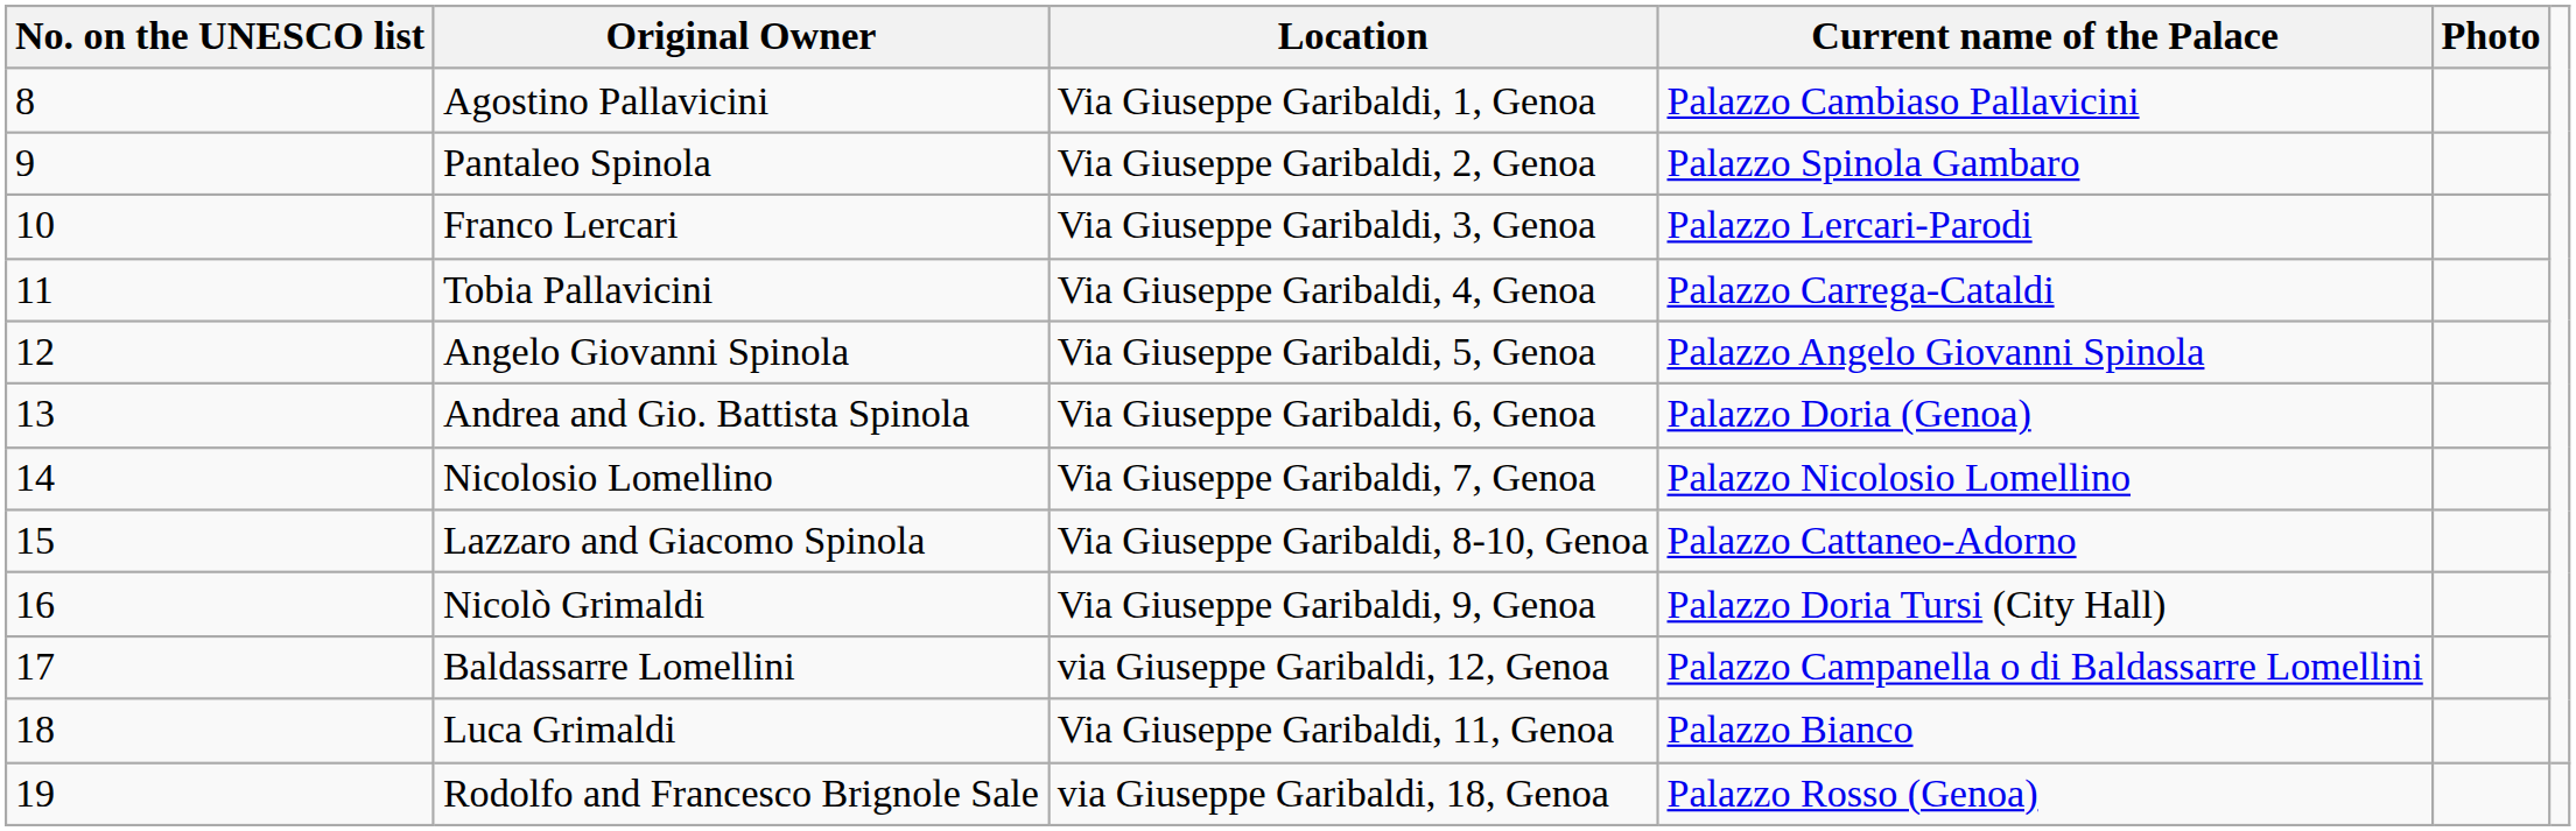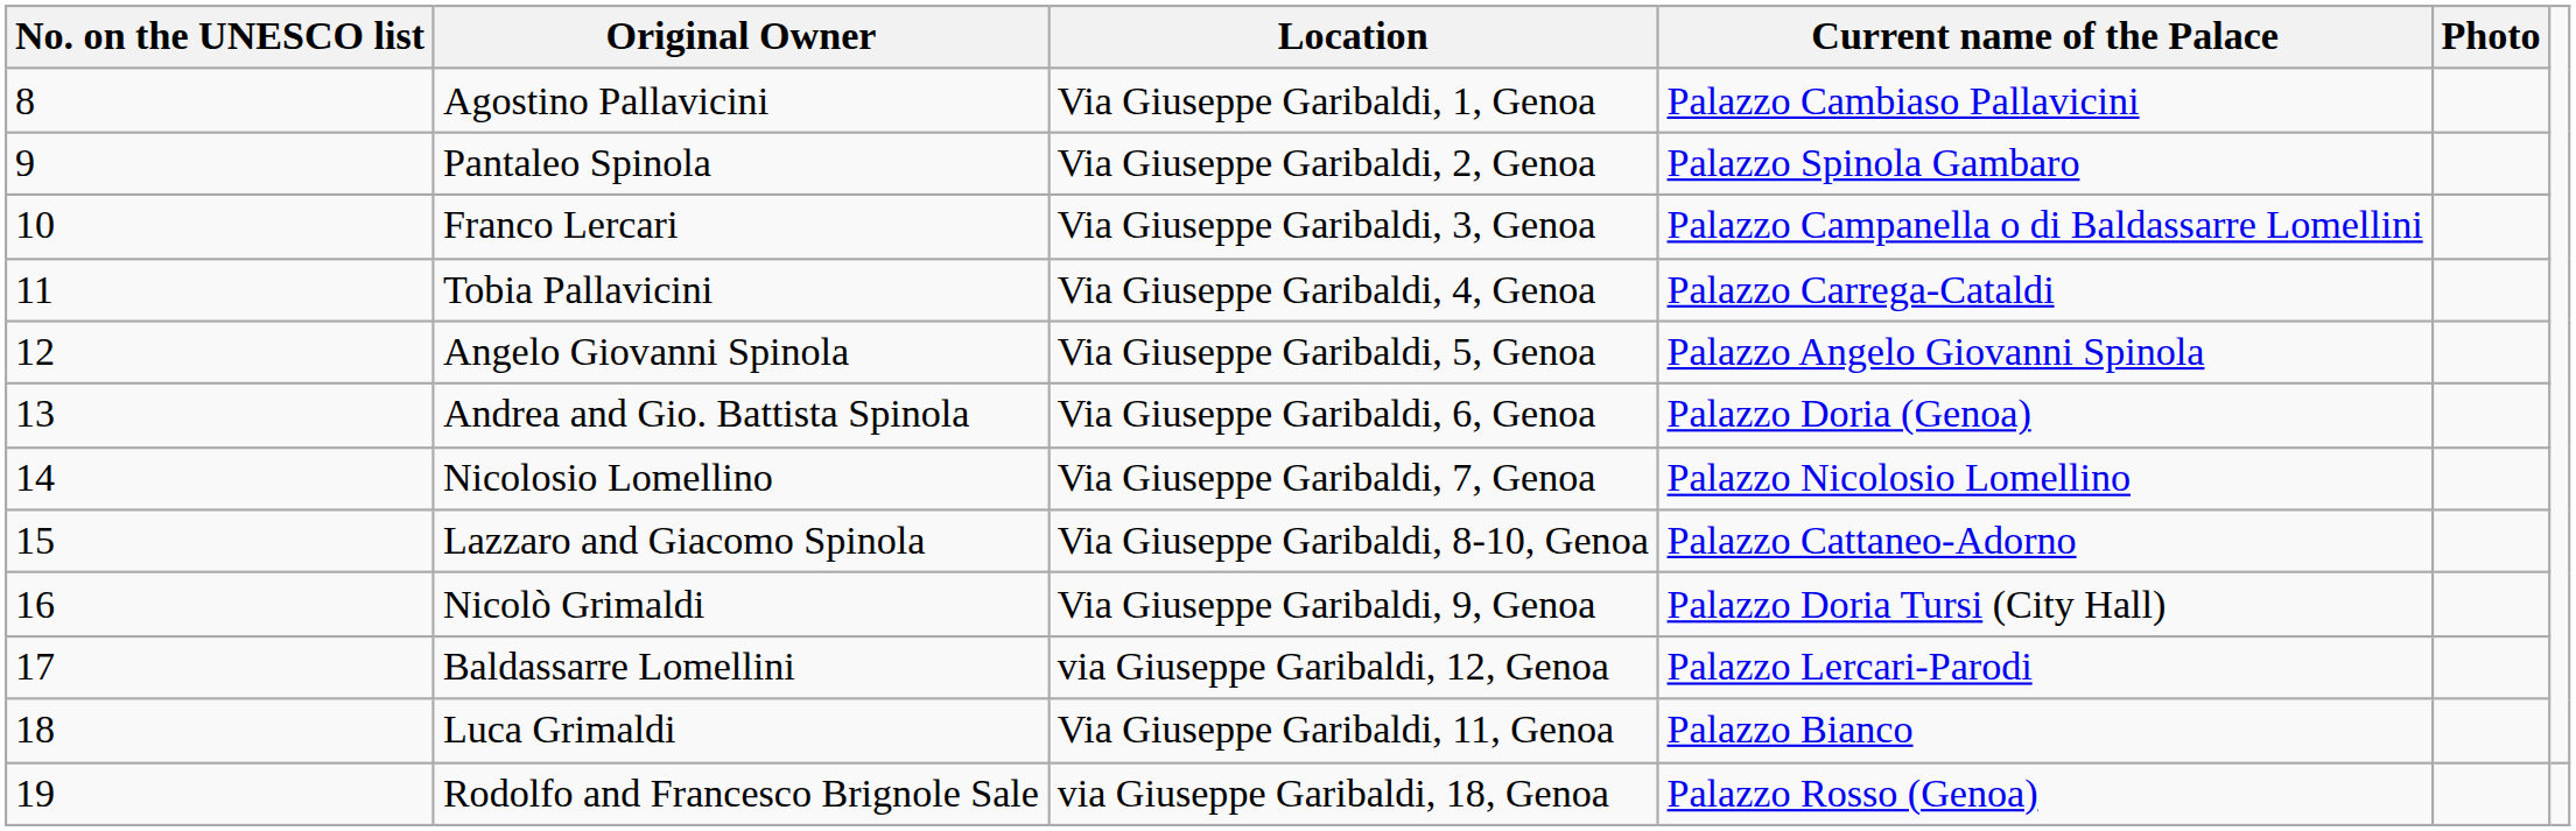 <table class="wikitable">
 <tr>
 <th>No. on the UNESCO list</th>
 <th>Original Owner</th>
 <th>Location</th>
 <th>Current name of the Palace</th>
 <th>Photo</th>
 </tr>
 <tr>
 <td>8</td>
 <td>Agostino Pallavicini</td>
 <td>Via Giuseppe Garibaldi, 1, Genoa</td>
 <td><a href='#'>Palazzo Cambiaso Pallavicini</a></td>
 <td></td>
 </tr>
 <tr>
 <td>9</td>
 <td>Pantaleo Spinola</td>
 <td>Via Giuseppe Garibaldi, 2, Genoa</td>
 <td><a href='#'>Palazzo Spinola Gambaro</a></td>
 <td></td>
 </tr>
 <tr>
 <td>10</td>
 <td>Franco Lercari</td>
 <td>Via Giuseppe Garibaldi, 3, Genoa</td>
-<td><a href='#'>Palazzo Lercari-Parodi</a></td>
+<td><a href='#'>Palazzo Campanella o di Baldassarre Lomellini</a></td>
 <td></td>
 </tr>
 <tr>
 <td>11</td>
 <td>Tobia Pallavicini</td>
 <td>Via Giuseppe Garibaldi, 4, Genoa</td>
 <td><a href='#'>Palazzo Carrega-Cataldi</a></td>
 <td></td>
 </tr>
 <tr>
 <td>12</td>
 <td>Angelo Giovanni Spinola</td>
 <td>Via Giuseppe Garibaldi, 5, Genoa</td>
 <td><a href='#'>Palazzo Angelo Giovanni Spinola</a></td>
 <td></td>
 </tr>
 <tr>
 <td>13</td>
 <td>Andrea and Gio. Battista Spinola</td>
 <td>Via Giuseppe Garibaldi, 6, Genoa</td>
 <td><a href='#'>Palazzo Doria (Genoa)</a></td>
 <td></td>
 </tr>
 <tr>
 <td>14</td>
 <td>Nicolosio Lomellino</td>
 <td>Via Giuseppe Garibaldi, 7, Genoa</td>
 <td><a href='#'>Palazzo Nicolosio Lomellino</a></td>
 <td></td>
 </tr>
 <tr>
 <td>15</td>
 <td>Lazzaro and Giacomo Spinola</td>
 <td>Via Giuseppe Garibaldi, 8-10, Genoa</td>
 <td><a href='#'>Palazzo Cattaneo-Adorno</a></td>
 <td></td>
 </tr>
 <tr>
 <td>16</td>
 <td>Nicolò Grimaldi</td>
 <td>Via Giuseppe Garibaldi, 9, Genoa</td>
 <td><a href='#'>Palazzo Doria Tursi</a> (City Hall)</td>
 <td></td>
 </tr>
 <tr>
 <td>17</td>
 <td>Baldassarre Lomellini</td>
 <td>via Giuseppe Garibaldi, 12, Genoa</td>
-<td><a href='#'>Palazzo Campanella o di Baldassarre Lomellini</a></td>
+<td><a href='#'>Palazzo Lercari-Parodi</a></td>
 <td></td>
 </tr>
 <tr>
 <td>18</td>
 <td>Luca Grimaldi</td>
 <td>Via Giuseppe Garibaldi, 11, Genoa</td>
 <td><a href='#'>Palazzo Bianco</a></td>
 <td></td>
 </tr>
 <tr>
 <td>19</td>
 <td>Rodolfo and Francesco Brignole Sale</td>
 <td>via Giuseppe Garibaldi, 18, Genoa</td>
 <td><a href='#'>Palazzo Rosso (Genoa)</a></td>
 <td></td>
 <td></td>
 </tr>
 </table>
